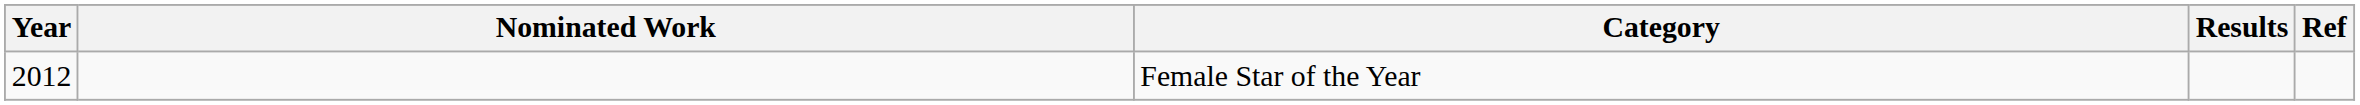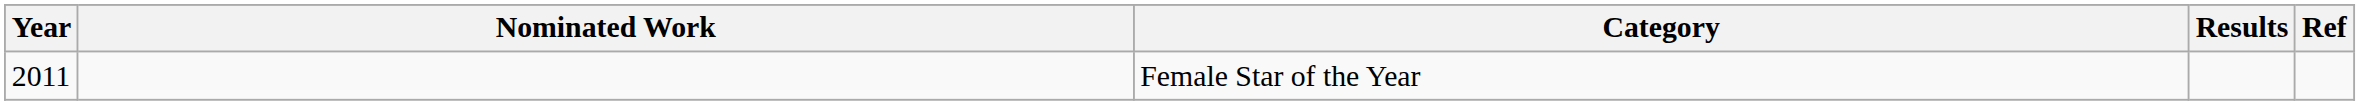 <table class="wikitable">
 <tr>
 <th scope="col" style="width:1em;">Year</th>
 <th scope="col" style="width:35em;">Nominated Work</th>
 <th scope="col" style="width:35em;">Category</th>
 <th scope="col" style="width:1em;">Results</th>
 <th scope="col" style="width:1em;">Ref</th>
 </tr>
 <tr>
-<td>2012</td>
+<td>2011</td>
 <td></td>
 <td>Female Star of the Year</td>
 <td></td>
 <td></td>
 </tr>
 </table>
